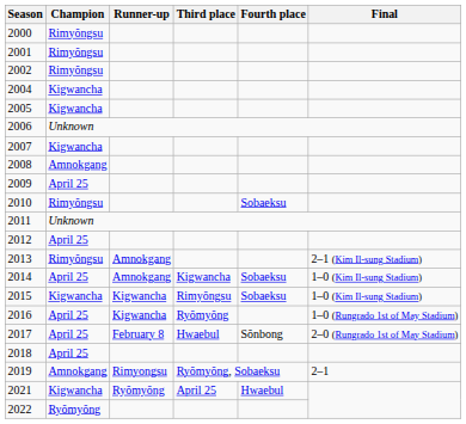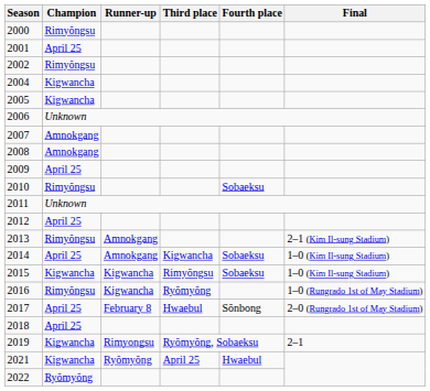 <table class="wikitable">
 <tr>
 <th>Season</th>
 <th>Champion</th>
 <th>Runner-up</th>
 <th>Third place</th>
 <th>Fourth place</th>
 <th>Final</th>
 </tr>
 <tr>
 <td>2000</td>
 <td><a href='#'>Rimyŏngsu</a></td>
 <td></td>
 <td></td>
 <td></td>
 <td></td>
 </tr>
 <tr>
 <td>2001</td>
-<td><a href='#'>Rimyŏngsu</a></td>
+<td><a href='#'>April 25</a></td>
 <td></td>
 <td></td>
 <td></td>
 <td></td>
 </tr>
 <tr>
 <td>2002</td>
 <td><a href='#'>Rimyŏngsu</a></td>
 <td></td>
 <td></td>
 <td></td>
 <td></td>
 </tr>
 <tr>
 <td>2004</td>
 <td><a href='#'>Kigwancha</a></td>
 <td></td>
 <td></td>
 <td></td>
 <td></td>
 </tr>
 <tr>
 <td>2005</td>
 <td><a href='#'>Kigwancha</a></td>
 <td></td>
 <td></td>
 <td></td>
 <td></td>
 </tr>
 <tr>
 <td>2006</td>
 <td colspan="5"><em>Unknown</em></td>
 </tr>
 <tr>
 <td>2007</td>
-<td><a href='#'>Kigwancha</a></td>
+<td><a href='#'>Amnokgang</a></td>
 <td></td>
 <td></td>
 <td></td>
 <td></td>
 </tr>
 <tr>
 <td>2008</td>
 <td><a href='#'>Amnokgang</a></td>
 <td></td>
 <td></td>
 <td></td>
 <td></td>
 </tr>
 <tr>
 <td>2009</td>
 <td><a href='#'>April 25</a></td>
 <td></td>
 <td></td>
 <td></td>
 <td></td>
 </tr>
 <tr>
 <td>2010</td>
 <td><a href='#'>Rimyŏngsu</a></td>
 <td></td>
 <td></td>
 <td><a href='#'>Sobaeksu</a></td>
 <td></td>
 </tr>
 <tr>
 <td>2011</td>
 <td colspan="5"><em>Unknown</em></td>
 </tr>
 <tr>
 <td>2012</td>
 <td><a href='#'>April 25</a></td>
 <td></td>
 <td></td>
 <td></td>
 <td></td>
 </tr>
 <tr>
 <td>2013</td>
 <td><a href='#'>Rimyŏngsu</a></td>
 <td><a href='#'>Amnokgang</a></td>
 <td></td>
 <td></td>
 <td>2–1 <small>(<a href='#'>Kim Il-sung Stadium</a>)</small></td>
 </tr>
 <tr>
 <td>2014</td>
 <td><a href='#'>April 25</a></td>
 <td><a href='#'>Amnokgang</a></td>
 <td><a href='#'>Kigwancha</a></td>
 <td><a href='#'>Sobaeksu</a></td>
 <td>1–0 <small>(<a href='#'>Kim Il-sung Stadium</a>)</small></td>
 </tr>
 <tr>
 <td>2015</td>
 <td><a href='#'>Kigwancha</a></td>
 <td><a href='#'>Kigwancha</a></td>
 <td><a href='#'>Rimyŏngsu</a></td>
 <td><a href='#'>Sobaeksu</a></td>
 <td>1–0 <small>(<a href='#'>Kim Il-sung Stadium</a>)</small></td>
 </tr>
 <tr>
 <td>2016</td>
-<td><a href='#'>April 25</a></td>
+<td><a href='#'>Rimyŏngsu</a></td>
 <td><a href='#'>Kigwancha</a></td>
 <td><a href='#'>Ryŏmyŏng</a></td>
 <td></td>
 <td>1–0 <small>(<a href='#'>Rungrado 1st of May Stadium</a>)</small></td>
 </tr>
 <tr>
 <td>2017</td>
 <td><a href='#'>April 25</a></td>
 <td><a href='#'>February 8</a></td>
 <td><a href='#'>Hwaebul</a></td>
 <td>Sŏnbong</td>
 <td>2–0 <small>(<a href='#'>Rungrado 1st of May Stadium</a>)</small></td>
 </tr>
 <tr>
 <td>2018</td>
 <td><a href='#'>April 25</a></td>
 <td></td>
 <td></td>
 <td></td>
 <td></td>
 </tr>
 <tr>
 <td>2019</td>
-<td><a href='#'>Amnokgang</a></td>
+<td><a href='#'>Kigwancha</a></td>
 <td><a href='#'>Rimyongsu</a></td>
 <td colspan=2><a href='#'>Ryŏmyŏng</a>, <a href='#'>Sobaeksu</a></td>
 <td>2–1</td>
 </tr>
 <tr>
 <td>2021</td>
 <td><a href='#'>Kigwancha</a></td>
 <td><a href='#'>Ryŏmyŏng</a></td>
 <td><a href='#'>April 25</a></td>
 <td><a href='#'>Hwaebul</a></td>
 </tr>
 <tr>
 <td>2022</td>
 <td><a href='#'>Ryŏmyŏng</a></td>
 <td></td>
 <td></td>
 <td></td>
 </tr>
 </table>
